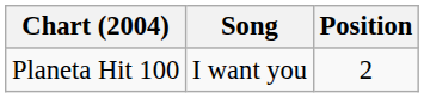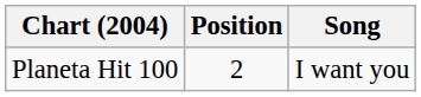 <table class="wikitable">
 <tr>
 <th>Chart (2004)</th>
+<th>Position</th>
 <th>Song</th>
-<th>Position</th>
 </tr>
 <tr>
 <td>Planeta Hit 100</td>
+<td style="text-align:center;">2</td>
 <td>I want you</td>
-<td style="text-align:center;">2</td>
 </tr>
 </table>
